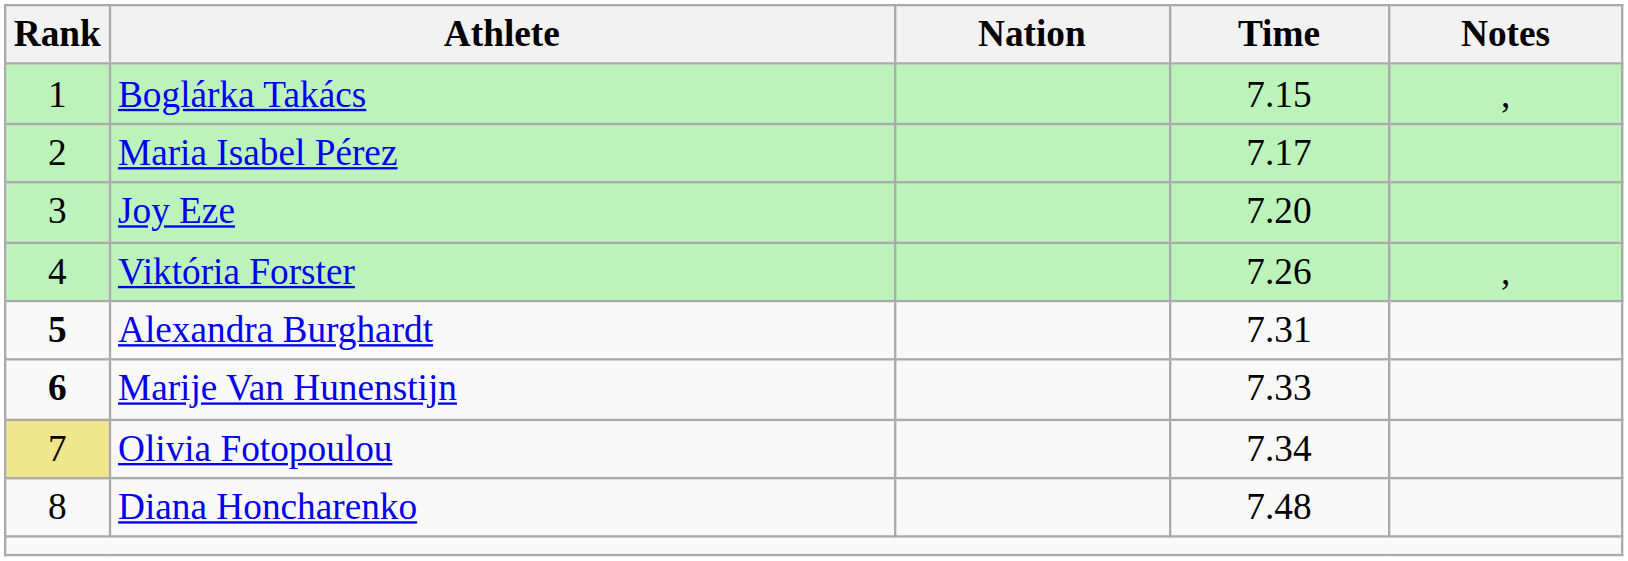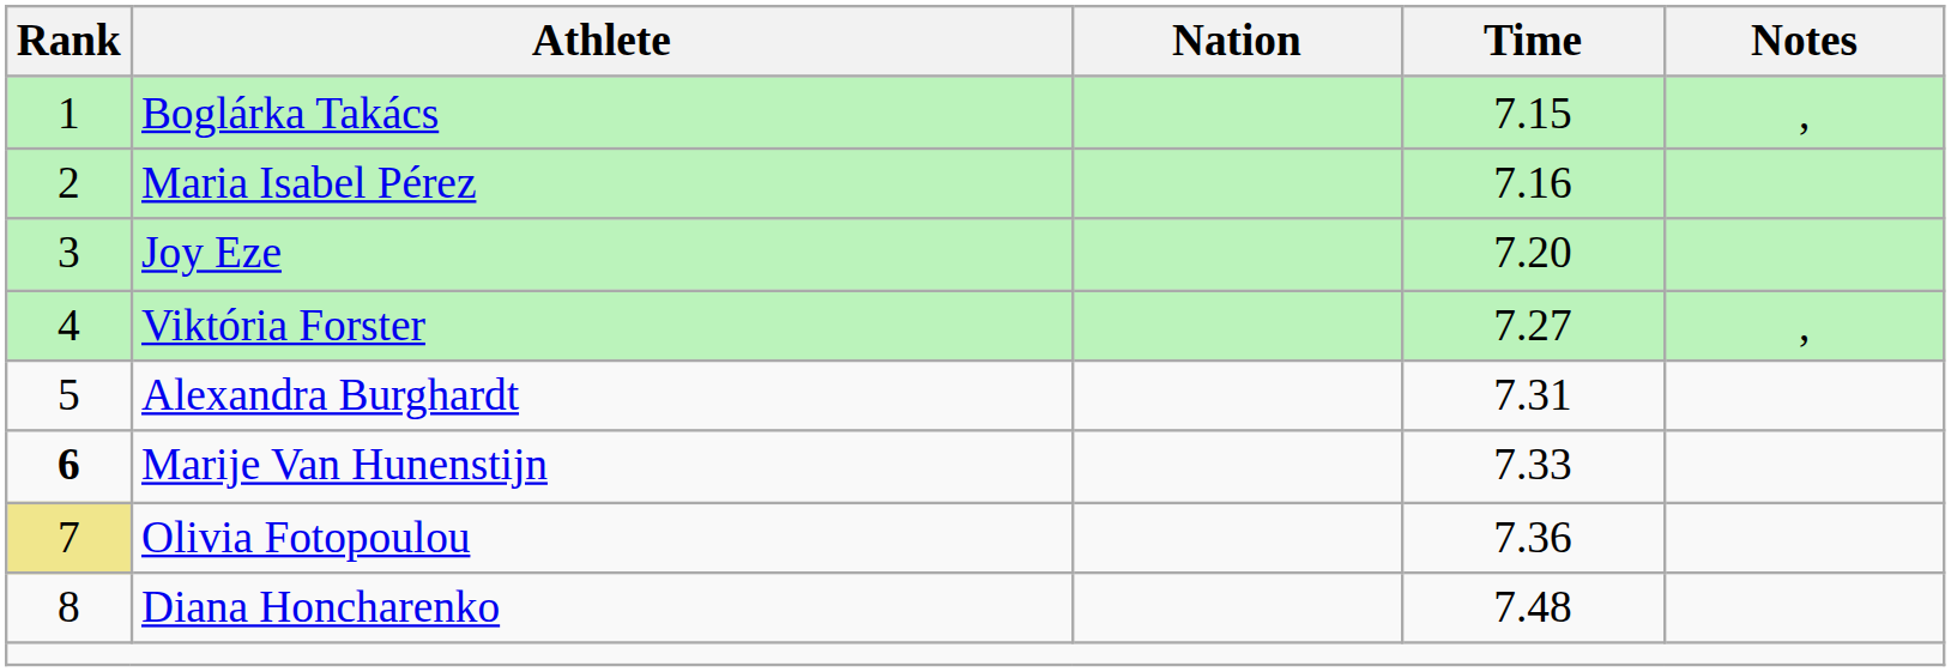 <table class="wikitable sortable" style="text-align:center;width: 55%;">
 <tr>
 <th scope="col" style="width: 10px;">Rank</th>
 <th scope="col">Athlete</th>
 <th scope="col">Nation</th>
 <th scope="col">Time</th>
 <th scope="col">Notes</th>
 </tr>
 <tr bgcolor=bbf3bb>
 <td>1</td>
 <td align=left><a href='#'>Boglárka Takács</a></td>
 <td align=left></td>
 <td>7.15</td>
 <td>, </td>
 </tr>
 <tr bgcolor=bbf3bb>
 <td>2</td>
 <td align=left><a href='#'>Maria Isabel Pérez</a></td>
 <td align=left></td>
-<td>7.17</td>
+<td>7.16</td>
 <td></td>
 </tr>
 <tr bgcolor=bbf3bb>
 <td>3</td>
 <td align=left><a href='#'>Joy Eze</a></td>
 <td align=left></td>
 <td>7.20</td>
 <td></td>
 </tr>
 <tr bgcolor=bbf3bb>
 <td>4</td>
 <td align=left><a href='#'>Viktória Forster</a></td>
 <td align=left></td>
-<td>7.26</td>
+<td>7.27</td>
 <td>, </td>
 </tr>
 <tr>
-<td><strong>5</strong></td>
+<td>5</td>
 <td align=left><a href='#'>Alexandra Burghardt</a></td>
 <td align=left></td>
 <td>7.31</td>
 <td></td>
 </tr>
 <tr>
 <td><strong>6</strong></td>
 <td align=left><a href='#'>Marije Van Hunenstijn</a></td>
 <td align=left></td>
 <td>7.33</td>
 <td></td>
 </tr>
 <tr>
 <td style="background: khaki;">7</td>
 <td align=left><a href='#'>Olivia Fotopoulou</a></td>
 <td align=left></td>
-<td>7.34</td>
+<td>7.36</td>
 <td></td>
 </tr>
 <tr>
 <td>8</td>
 <td align=left><a href='#'>Diana Honcharenko</a></td>
 <td align=left></td>
 <td>7.48</td>
 <td></td>
 </tr>
 <tr class="sortbottom">
 <td colspan="5"></td>
 </tr>
 </table>
